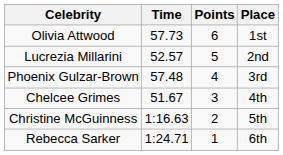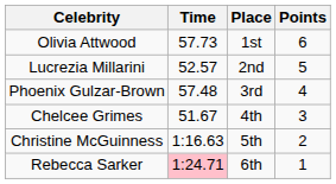 <table class="wikitable plainrowheaders" style="text-align:center;">
 <tr>
 <th>Celebrity</th>
 <th>Time</th>
+<th>Place</th>
 <th>Points</th>
-<th>Place</th>
 </tr>
 <tr>
 <td>Olivia Attwood</td>
 <td>57.73</td>
+<td>1st</td>
 <td>6</td>
-<td>1st</td>
 </tr>
 <tr>
 <td>Lucrezia Millarini</td>
 <td>52.57</td>
+<td>2nd</td>
 <td>5</td>
-<td>2nd</td>
 </tr>
 <tr>
 <td>Phoenix Gulzar-Brown</td>
 <td>57.48</td>
+<td>3rd</td>
 <td>4</td>
-<td>3rd</td>
 </tr>
 <tr>
 <td>Chelcee Grimes</td>
 <td>51.67</td>
+<td>4th</td>
 <td>3</td>
-<td>4th</td>
 </tr>
 <tr>
 <td>Christine McGuinness</td>
 <td>1:16.63</td>
+<td>5th</td>
 <td>2</td>
-<td>5th</td>
 </tr>
 <tr>
 <td>Rebecca Sarker</td>
-<td>1:24.71</td>
+<td style="background: pink;">1:24.71</td>
+<td>6th</td>
 <td>1</td>
-<td>6th</td>
 </tr>
 </table>
